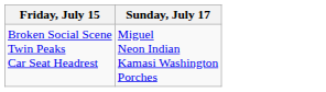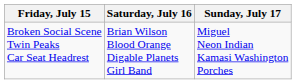 <table class="wikitable">
 <tr>
 <th>Friday, July 15</th>
+<th>Saturday, July 16</th>
 <th>Sunday, July 17</th>
 </tr>
 <tr valign="top">
 <td><a href='#'>Broken Social Scene</a><br><a href='#'>Twin Peaks</a><br><a href='#'>Car Seat Headrest</a></td>
+<td><a href='#'>Brian Wilson</a><br><a href='#'>Blood Orange</a><br><a href='#'>Digable Planets</a><br><a href='#'>Girl Band</a></td>
 <td><a href='#'>Miguel</a><br><a href='#'>Neon Indian</a><br><a href='#'>Kamasi Washington</a><br><a href='#'>Porches</a></td>
 </tr>
 </table>
